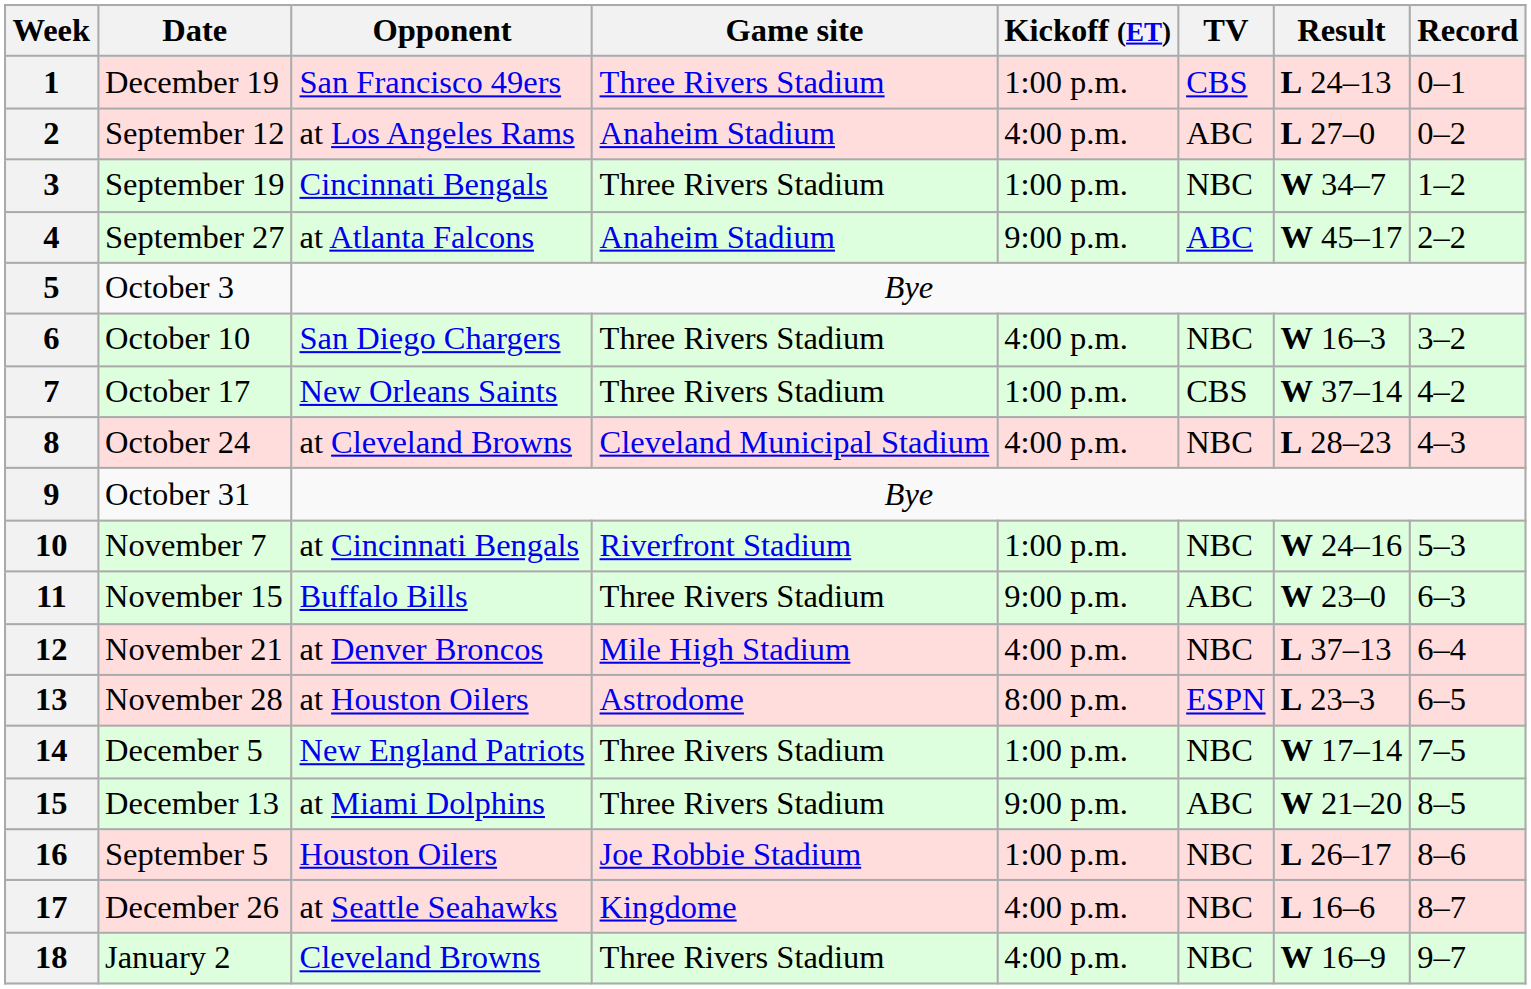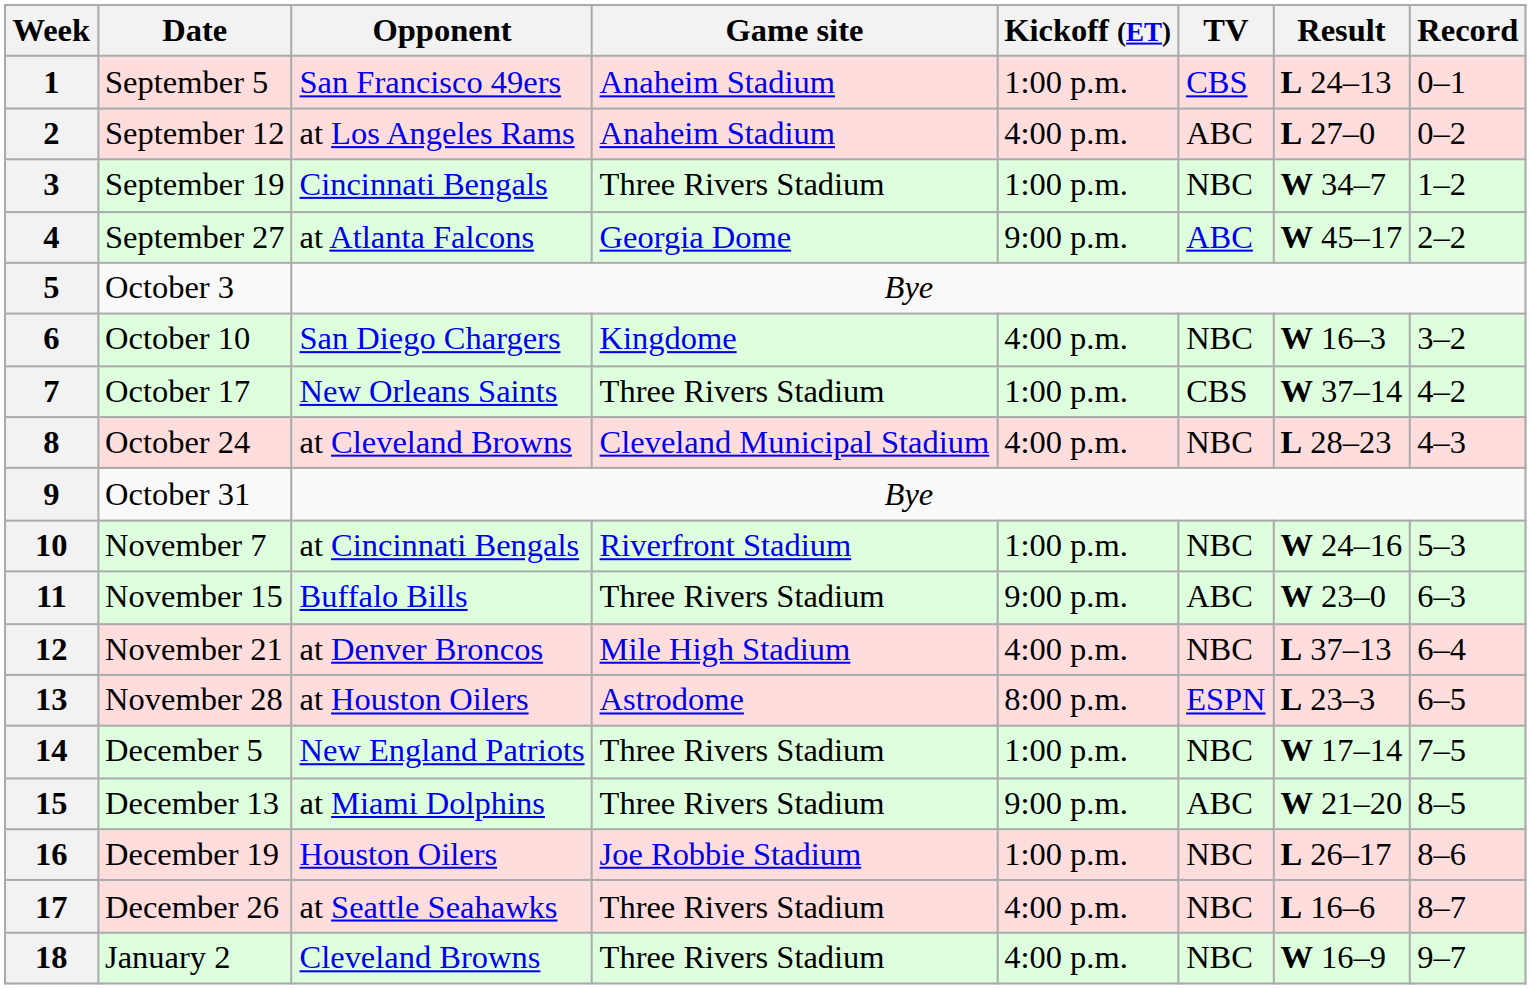 <table class="wikitable">
 <tr>
 <th>Week</th>
 <th>Date</th>
 <th>Opponent</th>
 <th>Game site</th>
 <th>Kickoff <small>(<a href='#'>ET</a>)</small></th>
 <th>TV</th>
 <th>Result</th>
 <th>Record</th>
 </tr>
 <tr style="background:#ffdddd;">
 <th>1</th>
-<td>December 19</td>
+<td>September 5</td>
 <td><a href='#'>San Francisco 49ers</a></td>
-<td><a href='#'>Three Rivers Stadium</a></td>
+<td><a href='#'>Anaheim Stadium</a></td>
 <td>1:00 p.m.</td>
 <td><a href='#'>CBS</a></td>
 <td><strong>L</strong> 24–13</td>
 <td>0–1</td>
 </tr>
 <tr style="background:#ffdddd;">
 <th>2</th>
 <td>September 12</td>
 <td>at <a href='#'>Los Angeles Rams</a></td>
 <td><a href='#'>Anaheim Stadium</a></td>
 <td>4:00 p.m.</td>
 <td>ABC</td>
 <td><strong>L</strong> 27–0</td>
 <td>0–2</td>
 </tr>
 <tr style="background: #ddffdd;">
 <th>3</th>
 <td>September 19</td>
 <td><a href='#'>Cincinnati Bengals</a></td>
 <td>Three Rivers Stadium</td>
 <td>1:00 p.m.</td>
 <td>NBC</td>
 <td><strong>W</strong> 34–7</td>
 <td>1–2</td>
 </tr>
 <tr style="background: #ddffdd;">
 <th>4</th>
 <td>September 27</td>
 <td>at <a href='#'>Atlanta Falcons</a></td>
-<td><a href='#'>Anaheim Stadium</a></td>
+<td><a href='#'>Georgia Dome</a></td>
 <td>9:00 p.m.</td>
 <td><a href='#'>ABC</a></td>
 <td><strong>W</strong> 45–17</td>
 <td>2–2</td>
 </tr>
 <tr>
 <th>5</th>
 <td>October 3</td>
 <td colspan=6 align="center"><em>Bye</em></td>
 </tr>
 <tr style="background: #ddffdd;">
 <th>6</th>
 <td>October 10</td>
 <td><a href='#'>San Diego Chargers</a></td>
-<td>Three Rivers Stadium</td>
+<td><a href='#'>Kingdome</a></td>
 <td>4:00 p.m.</td>
 <td>NBC</td>
 <td><strong>W</strong> 16–3</td>
 <td>3–2</td>
 </tr>
 <tr style="background: #ddffdd;">
 <th>7</th>
 <td>October 17</td>
 <td><a href='#'>New Orleans Saints</a></td>
 <td>Three Rivers Stadium</td>
 <td>1:00 p.m.</td>
 <td>CBS</td>
 <td><strong>W</strong> 37–14</td>
 <td>4–2</td>
 </tr>
 <tr style="background:#ffdddd;">
 <th>8</th>
 <td>October 24</td>
 <td>at <a href='#'>Cleveland Browns</a></td>
 <td><a href='#'>Cleveland Municipal Stadium</a></td>
 <td>4:00 p.m.</td>
 <td>NBC</td>
 <td><strong>L</strong> 28–23</td>
 <td>4–3</td>
 </tr>
 <tr>
 <th>9</th>
 <td>October 31</td>
 <td colspan=6 align="center"><em>Bye</em></td>
 </tr>
 <tr style="background: #ddffdd;">
 <th>10</th>
 <td>November 7</td>
 <td>at <a href='#'>Cincinnati Bengals</a></td>
 <td><a href='#'>Riverfront Stadium</a></td>
 <td>1:00 p.m.</td>
 <td>NBC</td>
 <td><strong>W</strong> 24–16</td>
 <td>5–3</td>
 </tr>
 <tr style="background: #ddffdd;">
 <th>11</th>
 <td>November 15</td>
 <td><a href='#'>Buffalo Bills</a></td>
 <td>Three Rivers Stadium</td>
 <td>9:00 p.m.</td>
 <td>ABC</td>
 <td><strong>W</strong> 23–0</td>
 <td>6–3</td>
 </tr>
 <tr style="background:#ffdddd;">
 <th>12</th>
 <td>November 21</td>
 <td>at <a href='#'>Denver Broncos</a></td>
 <td><a href='#'>Mile High Stadium</a></td>
 <td>4:00 p.m.</td>
 <td>NBC</td>
 <td><strong>L</strong> 37–13</td>
 <td>6–4</td>
 </tr>
 <tr style="background:#ffdddd;">
 <th>13</th>
 <td>November 28</td>
 <td>at <a href='#'>Houston Oilers</a></td>
 <td><a href='#'>Astrodome</a></td>
 <td>8:00 p.m.</td>
 <td><a href='#'>ESPN</a></td>
 <td><strong>L</strong> 23–3</td>
 <td>6–5</td>
 </tr>
 <tr style="background: #ddffdd;">
 <th>14</th>
 <td>December 5</td>
 <td><a href='#'>New England Patriots</a></td>
 <td>Three Rivers Stadium</td>
 <td>1:00 p.m.</td>
 <td>NBC</td>
 <td><strong>W</strong> 17–14</td>
 <td>7–5</td>
 </tr>
 <tr style="background: #ddffdd;">
 <th>15</th>
 <td>December 13</td>
 <td>at <a href='#'>Miami Dolphins</a></td>
 <td>Three Rivers Stadium</td>
 <td>9:00 p.m.</td>
 <td>ABC</td>
 <td><strong>W</strong> 21–20</td>
 <td>8–5</td>
 </tr>
 <tr style="background:#ffdddd;">
 <th>16</th>
-<td>September 5</td>
+<td>December 19</td>
 <td><a href='#'>Houston Oilers</a></td>
 <td><a href='#'>Joe Robbie Stadium</a></td>
 <td>1:00 p.m.</td>
 <td>NBC</td>
 <td><strong>L</strong> 26–17</td>
 <td>8–6</td>
 </tr>
 <tr style="background:#ffdddd;">
 <th>17</th>
 <td>December 26</td>
 <td>at <a href='#'>Seattle Seahawks</a></td>
-<td><a href='#'>Kingdome</a></td>
+<td>Three Rivers Stadium</td>
 <td>4:00 p.m.</td>
 <td>NBC</td>
 <td><strong>L</strong> 16–6</td>
 <td>8–7</td>
 </tr>
 <tr style="background: #ddffdd;">
 <th>18</th>
 <td>January 2</td>
 <td><a href='#'>Cleveland Browns</a></td>
 <td>Three Rivers Stadium</td>
 <td>4:00 p.m.</td>
 <td>NBC</td>
 <td><strong>W</strong> 16–9</td>
 <td>9–7</td>
 </tr>
 </table>
